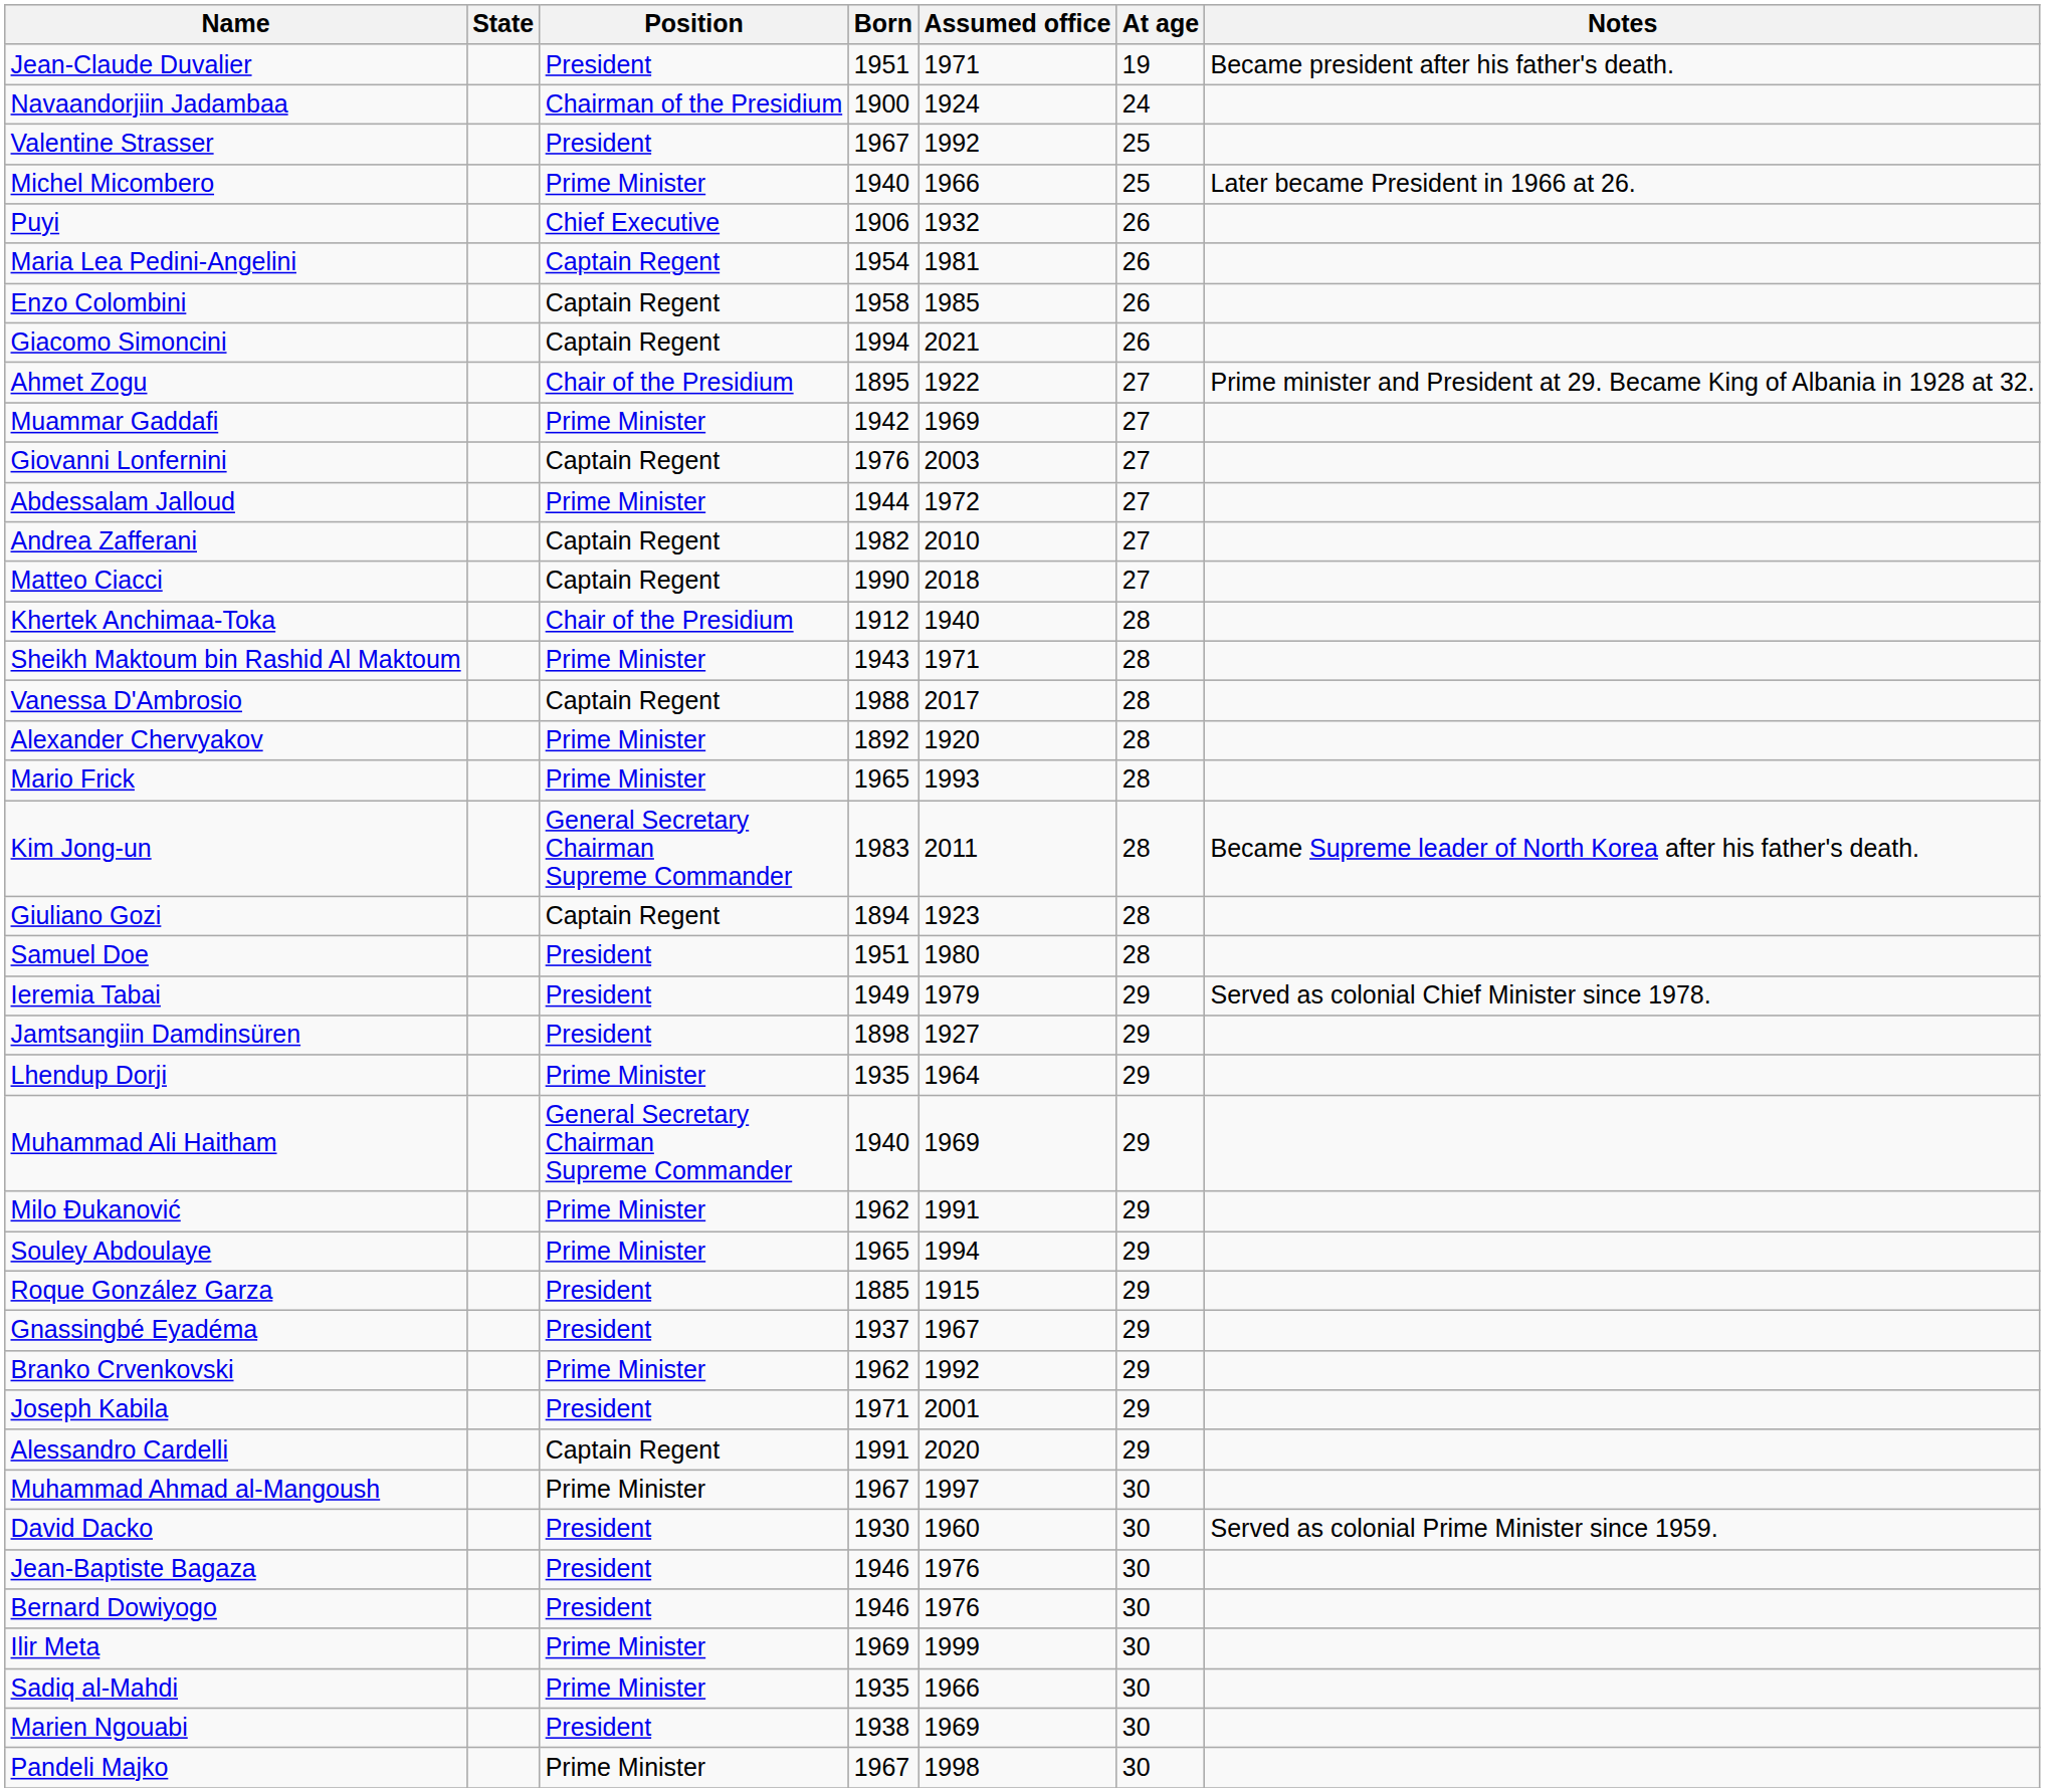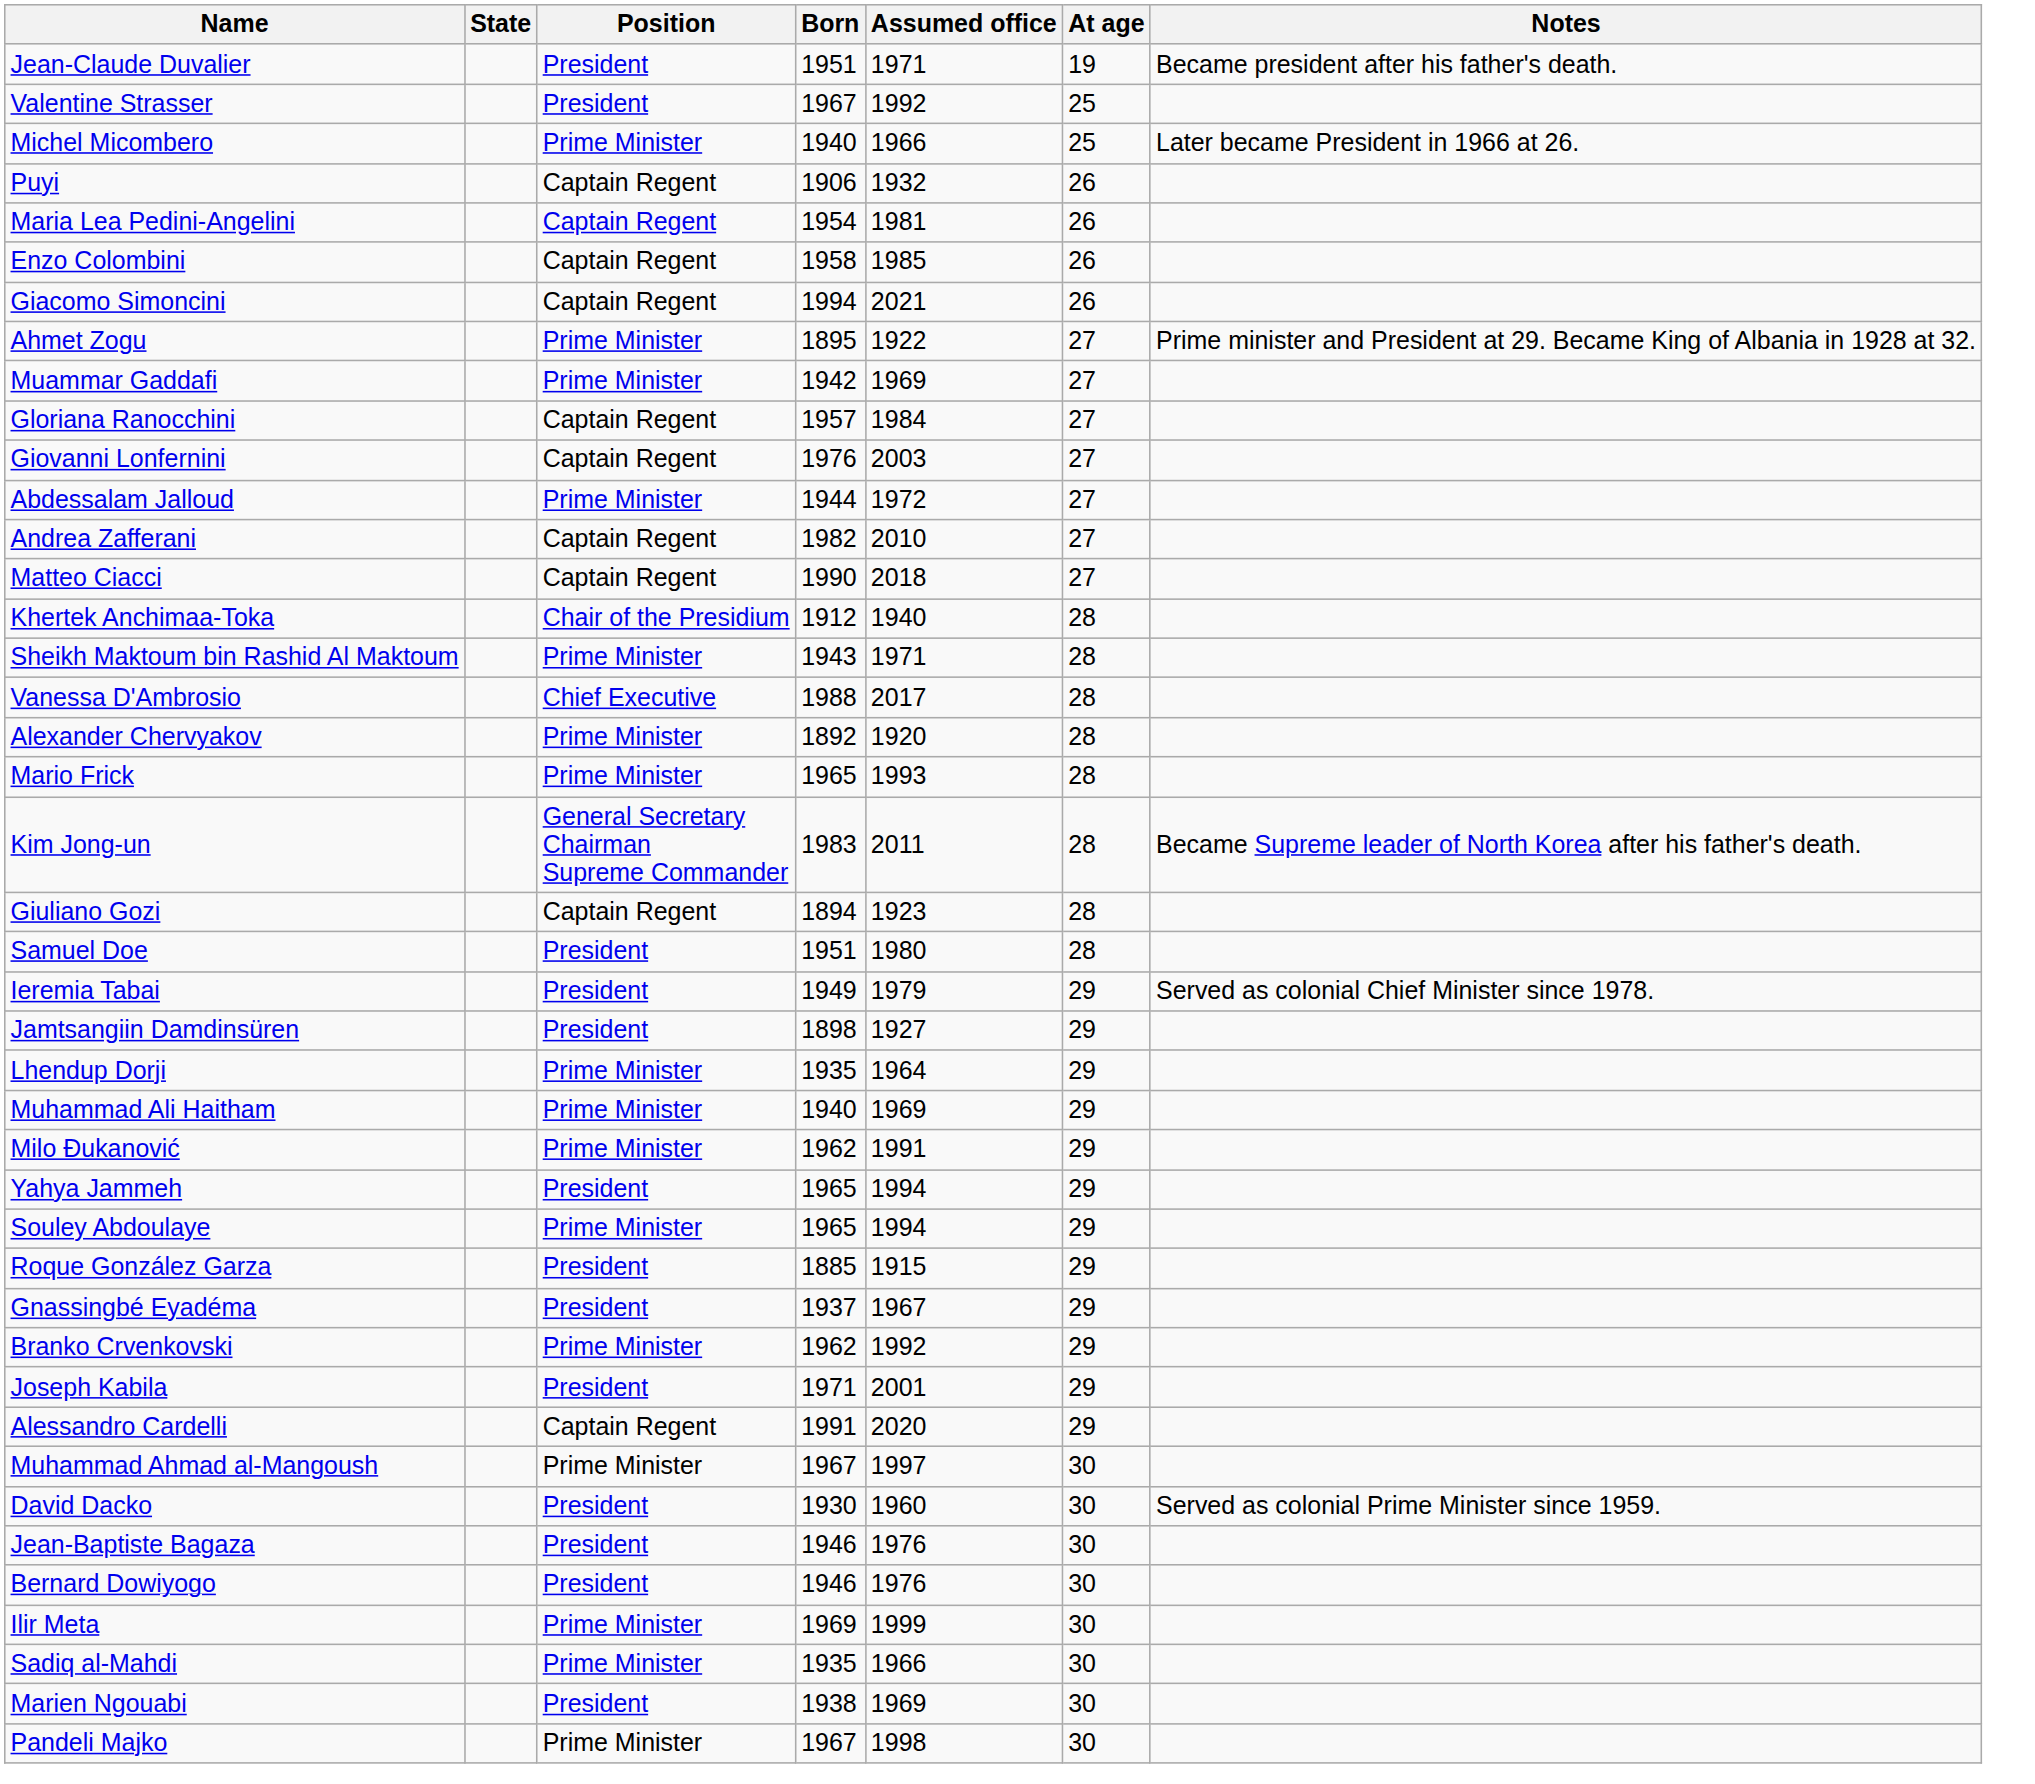 <table class="wikitable sortable">
 <tr>
 <th>Name</th>
 <th>State</th>
 <th>Position</th>
 <th>Born</th>
 <th>Assumed office</th>
 <th>At age</th>
 <th>Notes</th>
 </tr>
 <tr>
 <td><a href='#'>Jean-Claude Duvalier</a></td>
 <td></td>
 <td><a href='#'>President</a></td>
 <td>1951</td>
 <td>1971</td>
 <td>19</td>
 <td>Became president after his father's death.</td>
-</tr>
-<tr>
-<td><a href='#'>Navaandorjiin Jadambaa</a></td>
-<td></td>
-<td><a href='#'>Chairman of the Presidium</a></td>
-<td>1900</td>
-<td>1924</td>
-<td>24</td>
-<td></td>
 </tr>
 <tr>
 <td><a href='#'>Valentine Strasser</a></td>
 <td></td>
 <td><a href='#'>President</a></td>
 <td>1967</td>
 <td>1992</td>
 <td>25</td>
 <td></td>
 </tr>
 <tr>
 <td><a href='#'>Michel Micombero</a></td>
 <td></td>
 <td><a href='#'>Prime Minister</a></td>
 <td>1940</td>
 <td>1966</td>
 <td>25</td>
 <td>Later became President in 1966 at 26.</td>
 </tr>
 <tr>
 <td><a href='#'>Puyi</a></td>
 <td></td>
-<td><a href='#'>Chief Executive</a></td>
+<td>Captain Regent</td>
 <td>1906</td>
 <td>1932</td>
 <td>26</td>
 <td></td>
 </tr>
 <tr>
 <td><a href='#'>Maria Lea Pedini-Angelini</a></td>
 <td></td>
 <td><a href='#'>Captain Regent</a></td>
 <td>1954</td>
 <td>1981</td>
 <td>26</td>
 <td></td>
 </tr>
 <tr>
 <td><a href='#'>Enzo Colombini</a></td>
 <td></td>
 <td>Captain Regent</td>
 <td>1958</td>
 <td>1985</td>
 <td>26</td>
 <td></td>
 </tr>
 <tr>
 <td><a href='#'>Giacomo Simoncini</a></td>
 <td></td>
 <td>Captain Regent</td>
 <td>1994</td>
 <td>2021</td>
 <td>26</td>
 <td></td>
 </tr>
 <tr>
 <td><a href='#'>Ahmet Zogu</a></td>
 <td></td>
-<td><a href='#'>Chair of the Presidium</a></td>
+<td><a href='#'>Prime Minister</a></td>
 <td>1895</td>
 <td>1922</td>
 <td>27</td>
 <td>Prime minister and President at 29. Became King of Albania in 1928 at 32.</td>
 </tr>
 <tr>
 <td><a href='#'>Muammar Gaddafi</a></td>
 <td></td>
 <td><a href='#'>Prime Minister</a></td>
 <td>1942</td>
 <td>1969</td>
+<td>27</td>
+<td></td>
+</tr>
+<tr>
+<td><a href='#'>Gloriana Ranocchini</a></td>
+<td></td>
+<td>Captain Regent</td>
+<td>1957</td>
+<td>1984</td>
 <td>27</td>
 <td></td>
 </tr>
 <tr>
 <td><a href='#'>Giovanni Lonfernini</a></td>
 <td></td>
 <td>Captain Regent</td>
 <td>1976</td>
 <td>2003</td>
 <td>27</td>
 <td></td>
 </tr>
 <tr>
 <td><a href='#'>Abdessalam Jalloud</a></td>
 <td></td>
 <td><a href='#'>Prime Minister</a></td>
 <td>1944</td>
 <td>1972</td>
 <td>27</td>
 <td></td>
 </tr>
 <tr>
 <td><a href='#'>Andrea Zafferani</a></td>
 <td></td>
 <td>Captain Regent</td>
 <td>1982</td>
 <td>2010</td>
 <td>27</td>
 <td></td>
 </tr>
 <tr>
 <td><a href='#'>Matteo Ciacci</a></td>
 <td></td>
 <td>Captain Regent</td>
 <td>1990</td>
 <td>2018</td>
 <td>27</td>
 <td></td>
 </tr>
 <tr>
 <td><a href='#'>Khertek Anchimaa-Toka</a></td>
 <td></td>
 <td><a href='#'>Chair of the Presidium</a></td>
 <td>1912</td>
 <td>1940</td>
 <td>28</td>
 <td></td>
 </tr>
 <tr>
 <td><a href='#'>Sheikh Maktoum bin Rashid Al Maktoum</a></td>
 <td></td>
 <td><a href='#'>Prime Minister</a></td>
 <td>1943</td>
 <td>1971</td>
 <td>28</td>
 <td></td>
 </tr>
 <tr>
 <td><a href='#'>Vanessa D'Ambrosio</a></td>
 <td></td>
-<td>Captain Regent</td>
+<td><a href='#'>Chief Executive</a></td>
 <td>1988</td>
 <td>2017</td>
 <td>28</td>
 <td></td>
 </tr>
 <tr>
 <td><a href='#'>Alexander Chervyakov</a></td>
 <td></td>
 <td><a href='#'>Prime Minister</a></td>
 <td>1892</td>
 <td>1920</td>
 <td>28</td>
 <td></td>
 </tr>
 <tr>
 <td><a href='#'>Mario Frick</a></td>
 <td></td>
 <td><a href='#'>Prime Minister</a></td>
 <td>1965</td>
 <td>1993</td>
 <td>28</td>
 <td></td>
 </tr>
 <tr>
 <td><a href='#'>Kim Jong-un</a></td>
 <td></td>
 <td><a href='#'>General Secretary</a><br><a href='#'>Chairman</a><br><a href='#'>Supreme Commander</a></td>
 <td>1983</td>
 <td>2011</td>
 <td>28</td>
 <td>Became <a href='#'>Supreme leader of North Korea</a> after his father's death.</td>
 </tr>
 <tr>
 <td><a href='#'>Giuliano Gozi</a></td>
 <td></td>
 <td>Captain Regent</td>
 <td>1894</td>
 <td>1923</td>
 <td>28</td>
 <td></td>
 </tr>
 <tr>
 <td><a href='#'>Samuel Doe</a></td>
 <td></td>
 <td><a href='#'>President</a></td>
 <td>1951</td>
 <td>1980</td>
 <td>28</td>
 <td></td>
 </tr>
 <tr>
 <td><a href='#'>Ieremia Tabai</a></td>
 <td></td>
 <td><a href='#'>President</a></td>
 <td>1949</td>
 <td>1979</td>
 <td>29</td>
 <td>Served as colonial Chief Minister since 1978.</td>
 </tr>
 <tr>
 <td><a href='#'>Jamtsangiin Damdinsüren</a></td>
 <td></td>
 <td><a href='#'>President</a></td>
 <td>1898</td>
 <td>1927</td>
 <td>29</td>
 <td></td>
 </tr>
 <tr>
 <td><a href='#'>Lhendup Dorji</a></td>
 <td></td>
 <td><a href='#'>Prime Minister</a></td>
 <td>1935</td>
 <td>1964</td>
 <td>29</td>
 <td></td>
 </tr>
 <tr>
 <td><a href='#'>Muhammad Ali Haitham</a></td>
 <td></td>
-<td><a href='#'>General Secretary</a><br><a href='#'>Chairman</a><br><a href='#'>Supreme Commander</a></td>
+<td><a href='#'>Prime Minister</a></td>
 <td>1940</td>
 <td>1969</td>
 <td>29</td>
 <td></td>
 </tr>
 <tr>
 <td><a href='#'>Milo Đukanović</a></td>
 <td></td>
 <td><a href='#'>Prime Minister</a></td>
 <td>1962</td>
 <td>1991</td>
+<td>29</td>
+<td></td>
+</tr>
+<tr>
+<td><a href='#'>Yahya Jammeh</a></td>
+<td></td>
+<td><a href='#'>President</a></td>
+<td>1965</td>
+<td>1994</td>
 <td>29</td>
 <td></td>
 </tr>
 <tr>
 <td><a href='#'>Souley Abdoulaye</a></td>
 <td></td>
 <td><a href='#'>Prime Minister</a></td>
 <td>1965</td>
 <td>1994</td>
 <td>29</td>
 <td></td>
 </tr>
 <tr>
 <td><a href='#'>Roque González Garza</a></td>
 <td></td>
 <td><a href='#'>President</a></td>
 <td>1885</td>
 <td>1915</td>
 <td>29</td>
 <td></td>
 </tr>
 <tr>
 <td><a href='#'>Gnassingbé Eyadéma</a></td>
 <td></td>
 <td><a href='#'>President</a></td>
 <td>1937</td>
 <td>1967</td>
 <td>29</td>
 <td></td>
 </tr>
 <tr>
 <td><a href='#'>Branko Crvenkovski</a></td>
 <td></td>
 <td><a href='#'>Prime Minister</a></td>
 <td>1962</td>
 <td>1992</td>
 <td>29</td>
 <td></td>
 </tr>
 <tr>
 <td><a href='#'>Joseph Kabila</a></td>
 <td></td>
 <td><a href='#'>President</a></td>
 <td>1971</td>
 <td>2001</td>
 <td>29</td>
 <td></td>
 </tr>
 <tr>
 <td><a href='#'>Alessandro Cardelli</a></td>
 <td></td>
 <td>Captain Regent</td>
 <td>1991</td>
 <td>2020</td>
 <td>29</td>
 <td></td>
 </tr>
 <tr>
 <td><a href='#'>Muhammad Ahmad al-Mangoush</a></td>
 <td></td>
 <td>Prime Minister</td>
 <td>1967</td>
 <td>1997</td>
 <td>30</td>
 <td></td>
 </tr>
 <tr>
 <td><a href='#'>David Dacko</a></td>
 <td></td>
 <td><a href='#'>President</a></td>
 <td>1930</td>
 <td>1960</td>
 <td>30</td>
 <td>Served as colonial Prime Minister since 1959.</td>
 </tr>
 <tr>
 <td><a href='#'>Jean-Baptiste Bagaza</a></td>
 <td></td>
 <td><a href='#'>President</a></td>
 <td>1946</td>
 <td>1976</td>
 <td>30</td>
 <td></td>
 </tr>
 <tr>
 <td><a href='#'>Bernard Dowiyogo</a></td>
 <td></td>
 <td><a href='#'>President</a></td>
 <td>1946</td>
 <td>1976</td>
 <td>30</td>
 <td></td>
 </tr>
 <tr>
 <td><a href='#'>Ilir Meta</a></td>
 <td></td>
 <td><a href='#'>Prime Minister</a></td>
 <td>1969</td>
 <td>1999</td>
 <td>30</td>
 <td></td>
 </tr>
 <tr>
 <td><a href='#'>Sadiq al-Mahdi</a></td>
 <td></td>
 <td><a href='#'>Prime Minister</a></td>
 <td>1935</td>
 <td>1966</td>
 <td>30</td>
 <td></td>
 </tr>
 <tr>
 <td><a href='#'>Marien Ngouabi</a></td>
 <td></td>
 <td><a href='#'>President</a></td>
 <td>1938</td>
 <td>1969</td>
 <td>30</td>
 <td></td>
 </tr>
 <tr>
 <td><a href='#'>Pandeli Majko</a></td>
 <td></td>
 <td>Prime Minister</td>
 <td>1967</td>
 <td>1998</td>
 <td>30</td>
 <td></td>
 </tr>
 </table>
